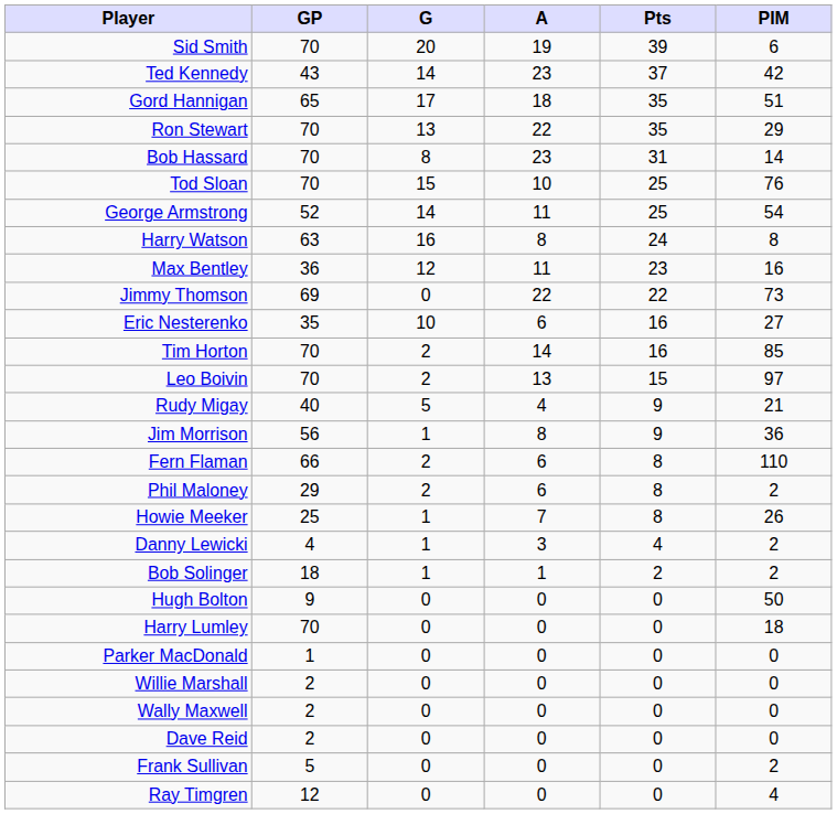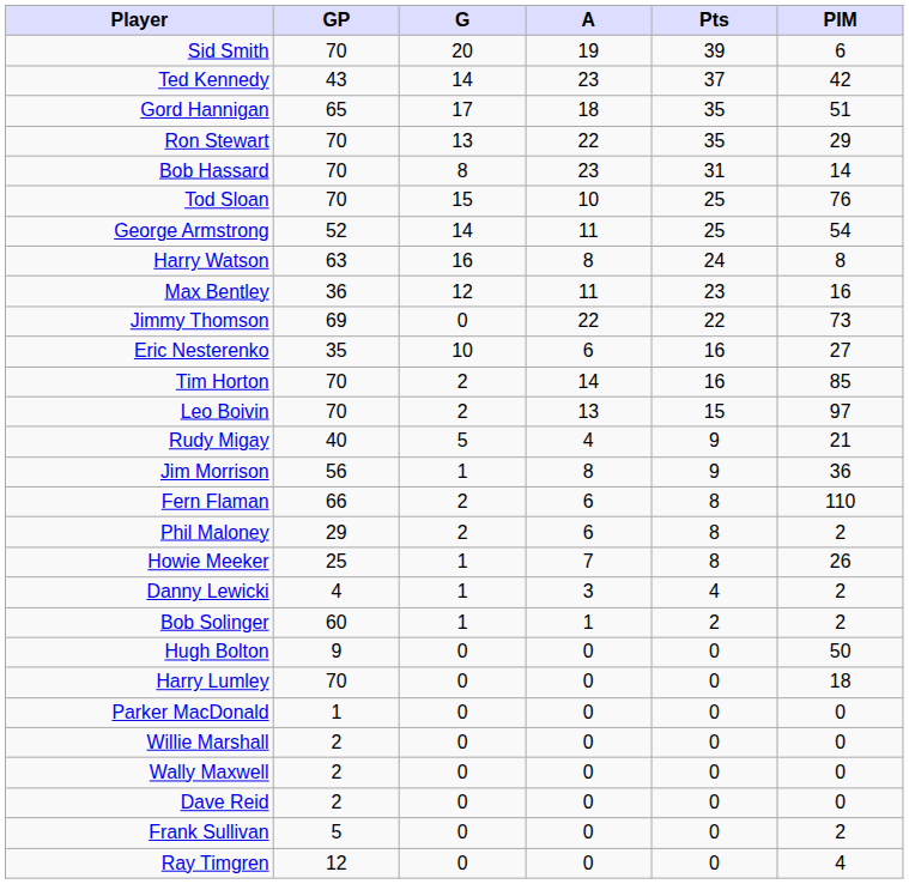 <table style="width:60%;" class="wikitable sortable">
 <tr style="text-align:center;">
 <th style="background:#ddf; width:10%;">Player</th>
 <th style="background:#ddf; width:5%;">GP</th>
 <th style="background:#ddf; width:5%;">G</th>
 <th style="background:#ddf; width:5%;">A</th>
 <th style="background:#ddf; width:5%;">Pts</th>
 <th style="background:#ddf; width:5%;">PIM</th>
 </tr>
 <tr style="text-align:center;">
 <td style="text-align:right;"><a href='#'>Sid Smith</a></td>
 <td>70</td>
 <td>20</td>
 <td>19</td>
 <td>39</td>
 <td>6</td>
 </tr>
 <tr style="text-align:center;">
 <td style="text-align:right;"><a href='#'>Ted Kennedy</a></td>
 <td>43</td>
 <td>14</td>
 <td>23</td>
 <td>37</td>
 <td>42</td>
 </tr>
 <tr style="text-align:center;">
 <td style="text-align:right;"><a href='#'>Gord Hannigan</a></td>
 <td>65</td>
 <td>17</td>
 <td>18</td>
 <td>35</td>
 <td>51</td>
 </tr>
 <tr style="text-align:center;">
 <td style="text-align:right;"><a href='#'>Ron Stewart</a></td>
 <td>70</td>
 <td>13</td>
 <td>22</td>
 <td>35</td>
 <td>29</td>
 </tr>
 <tr style="text-align:center;">
 <td style="text-align:right;"><a href='#'>Bob Hassard</a></td>
 <td>70</td>
 <td>8</td>
 <td>23</td>
 <td>31</td>
 <td>14</td>
 </tr>
 <tr style="text-align:center;">
 <td style="text-align:right;"><a href='#'>Tod Sloan</a></td>
 <td>70</td>
 <td>15</td>
 <td>10</td>
 <td>25</td>
 <td>76</td>
 </tr>
 <tr style="text-align:center;">
 <td style="text-align:right;"><a href='#'>George Armstrong</a></td>
 <td>52</td>
 <td>14</td>
 <td>11</td>
 <td>25</td>
 <td>54</td>
 </tr>
 <tr style="text-align:center;">
 <td style="text-align:right;"><a href='#'>Harry Watson</a></td>
 <td>63</td>
 <td>16</td>
 <td>8</td>
 <td>24</td>
 <td>8</td>
 </tr>
 <tr style="text-align:center;">
 <td style="text-align:right;"><a href='#'>Max Bentley</a></td>
 <td>36</td>
 <td>12</td>
 <td>11</td>
 <td>23</td>
 <td>16</td>
 </tr>
 <tr style="text-align:center;">
 <td style="text-align:right;"><a href='#'>Jimmy Thomson</a></td>
 <td>69</td>
 <td>0</td>
 <td>22</td>
 <td>22</td>
 <td>73</td>
 </tr>
 <tr style="text-align:center;">
 <td style="text-align:right;"><a href='#'>Eric Nesterenko</a></td>
 <td>35</td>
 <td>10</td>
 <td>6</td>
 <td>16</td>
 <td>27</td>
 </tr>
 <tr style="text-align:center;">
 <td style="text-align:right;"><a href='#'>Tim Horton</a></td>
 <td>70</td>
 <td>2</td>
 <td>14</td>
 <td>16</td>
 <td>85</td>
 </tr>
 <tr style="text-align:center;">
 <td style="text-align:right;"><a href='#'>Leo Boivin</a></td>
 <td>70</td>
 <td>2</td>
 <td>13</td>
 <td>15</td>
 <td>97</td>
 </tr>
 <tr style="text-align:center;">
 <td style="text-align:right;"><a href='#'>Rudy Migay</a></td>
 <td>40</td>
 <td>5</td>
 <td>4</td>
 <td>9</td>
 <td>21</td>
 </tr>
 <tr style="text-align:center;">
 <td style="text-align:right;"><a href='#'>Jim Morrison</a></td>
 <td>56</td>
 <td>1</td>
 <td>8</td>
 <td>9</td>
 <td>36</td>
 </tr>
 <tr style="text-align:center;">
 <td style="text-align:right;"><a href='#'>Fern Flaman</a></td>
 <td>66</td>
 <td>2</td>
 <td>6</td>
 <td>8</td>
 <td>110</td>
 </tr>
 <tr style="text-align:center;">
 <td style="text-align:right;"><a href='#'>Phil Maloney</a></td>
 <td>29</td>
 <td>2</td>
 <td>6</td>
 <td>8</td>
 <td>2</td>
 </tr>
 <tr style="text-align:center;">
 <td style="text-align:right;"><a href='#'>Howie Meeker</a></td>
 <td>25</td>
 <td>1</td>
 <td>7</td>
 <td>8</td>
 <td>26</td>
 </tr>
 <tr style="text-align:center;">
 <td style="text-align:right;"><a href='#'>Danny Lewicki</a></td>
 <td>4</td>
 <td>1</td>
 <td>3</td>
 <td>4</td>
 <td>2</td>
 </tr>
 <tr style="text-align:center;">
 <td style="text-align:right;"><a href='#'>Bob Solinger</a></td>
-<td>18</td>
+<td>60</td>
 <td>1</td>
 <td>1</td>
 <td>2</td>
 <td>2</td>
 </tr>
 <tr style="text-align:center;">
 <td style="text-align:right;"><a href='#'>Hugh Bolton</a></td>
 <td>9</td>
 <td>0</td>
 <td>0</td>
 <td>0</td>
 <td>50</td>
 </tr>
 <tr style="text-align:center;">
 <td style="text-align:right;"><a href='#'>Harry Lumley</a></td>
 <td>70</td>
 <td>0</td>
 <td>0</td>
 <td>0</td>
 <td>18</td>
 </tr>
 <tr style="text-align:center;">
 <td style="text-align:right;"><a href='#'>Parker MacDonald</a></td>
 <td>1</td>
 <td>0</td>
 <td>0</td>
 <td>0</td>
 <td>0</td>
 </tr>
 <tr style="text-align:center;">
 <td style="text-align:right;"><a href='#'>Willie Marshall</a></td>
 <td>2</td>
 <td>0</td>
 <td>0</td>
 <td>0</td>
 <td>0</td>
 </tr>
 <tr style="text-align:center;">
 <td style="text-align:right;"><a href='#'>Wally Maxwell</a></td>
 <td>2</td>
 <td>0</td>
 <td>0</td>
 <td>0</td>
 <td>0</td>
 </tr>
 <tr style="text-align:center;">
 <td style="text-align:right;"><a href='#'>Dave Reid</a></td>
 <td>2</td>
 <td>0</td>
 <td>0</td>
 <td>0</td>
 <td>0</td>
 </tr>
 <tr style="text-align:center;">
 <td style="text-align:right;"><a href='#'>Frank Sullivan</a></td>
 <td>5</td>
 <td>0</td>
 <td>0</td>
 <td>0</td>
 <td>2</td>
 </tr>
 <tr style="text-align:center;">
 <td style="text-align:right;"><a href='#'>Ray Timgren</a></td>
 <td>12</td>
 <td>0</td>
 <td>0</td>
 <td>0</td>
 <td>4</td>
 </tr>
 </table>
